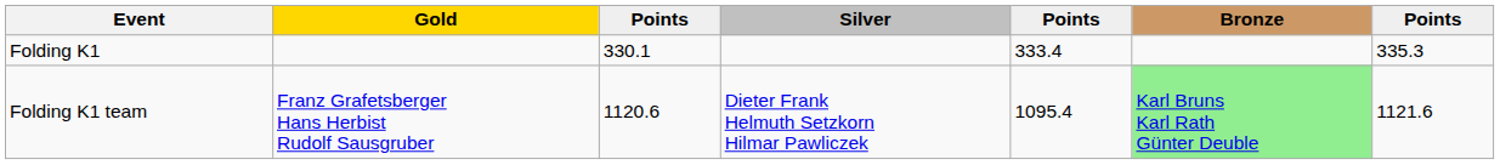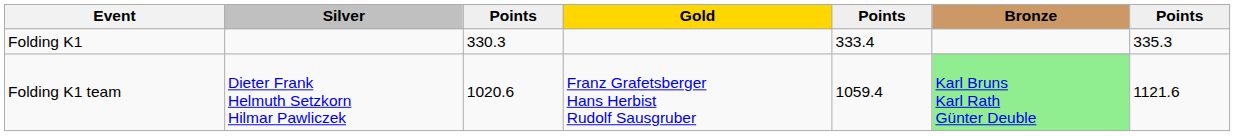 <table class="wikitable" width=100%>
 <tr>
 <th>Event</th>
+<td align=center bgcolor="silver"><strong>Silver</strong></td>
+<td align=center bgcolor="EFEFEF"><strong>Points</strong></td>
 <td align=center bgcolor="gold"><strong>Gold</strong></td>
-<td align=center bgcolor="EFEFEF"><strong>Points</strong></td>
-<td align=center bgcolor="silver"><strong>Silver</strong></td>
 <td align=center bgcolor="EFEFEF"><strong>Points</strong></td>
 <td align=center bgcolor="CC9966"><strong>Bronze</strong></td>
 <td align=center bgcolor="EFEFEF"><strong>Points</strong></td>
 </tr>
 <tr>
 <td>Folding K1</td>
 <td></td>
-<td>330.1</td>
+<td>330.3</td>
 <td></td>
 <td>333.4</td>
 <td></td>
 <td>335.3</td>
 </tr>
 <tr>
 <td>Folding K1 team</td>
+<td><br><a href='#'>Dieter Frank</a><br><a href='#'>Helmuth Setzkorn</a><br><a href='#'>Hilmar Pawliczek</a></td>
+<td>1020.6</td>
 <td><br><a href='#'>Franz Grafetsberger</a><br><a href='#'>Hans Herbist</a><br><a href='#'>Rudolf Sausgruber</a></td>
-<td>1120.6</td>
-<td><br><a href='#'>Dieter Frank</a><br><a href='#'>Helmuth Setzkorn</a><br><a href='#'>Hilmar Pawliczek</a></td>
-<td>1095.4</td>
+<td>1059.4</td>
 <td style="background: lightgreen;"><br><a href='#'>Karl Bruns</a><br><a href='#'>Karl Rath</a><br><a href='#'>Günter Deuble</a></td>
 <td>1121.6</td>
 </tr>
 </table>
